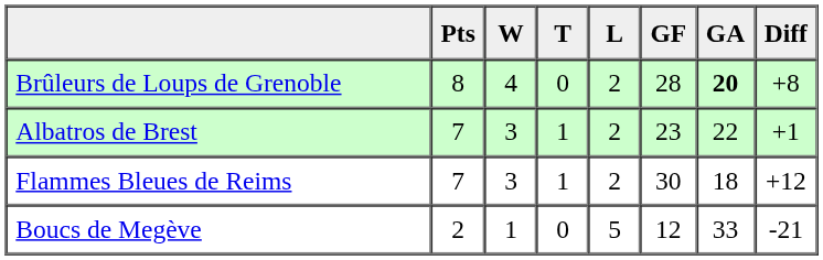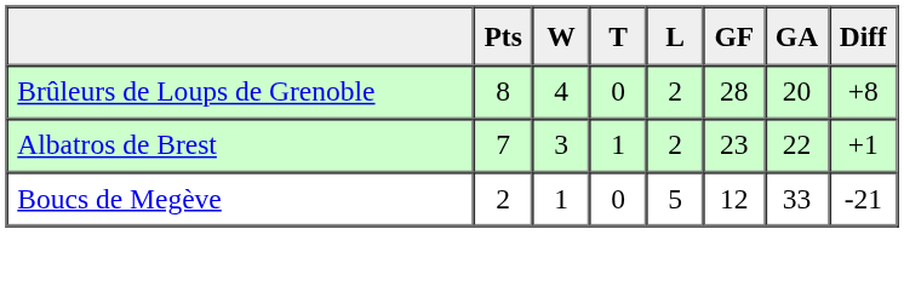 <table border=1 cellpadding=5 cellspacing=0>
 <tr>
 <th bgcolor="#efefef" width="250">　</th>
 <th bgcolor="#efefef" width="20">Pts</th>
 <th bgcolor="#efefef" width="20">W</th>
 <th bgcolor="#efefef" width="20">T</th>
 <th bgcolor="#efefef" width="20">L</th>
 <th bgcolor="#efefef" width="20">GF</th>
 <th bgcolor="#efefef" width="20">GA</th>
 <th bgcolor="#efefef" width="20">Diff</th>
 </tr>
 <tr align=center bgcolor="#ccffcc">
 <td align=left><a href='#'>Brûleurs de Loups de Grenoble</a></td>
 <td>8</td>
 <td>4</td>
 <td>0</td>
 <td>2</td>
 <td>28</td>
-<td><strong>20</strong></td>
+<td>20</td>
 <td>+8</td>
 </tr>
 <tr align=center bgcolor="#ccffcc">
 <td align=left><a href='#'>Albatros de Brest</a></td>
 <td>7</td>
 <td>3</td>
 <td>1</td>
 <td>2</td>
 <td>23</td>
 <td>22</td>
 <td>+1</td>
 </tr>
 <tr align=center>
-<td align=left><a href='#'>Flammes Bleues de Reims</a></td>
-<td>7</td>
-<td>3</td>
-<td>1</td>
-<td>2</td>
-<td>30</td>
-<td>18</td>
-<td>+12</td>
-</tr>
-<tr align=center>
 <td align=left><a href='#'>Boucs de Megève</a></td>
 <td>2</td>
 <td>1</td>
 <td>0</td>
 <td>5</td>
 <td>12</td>
 <td>33</td>
 <td>-21</td>
 </tr>
 </table>
